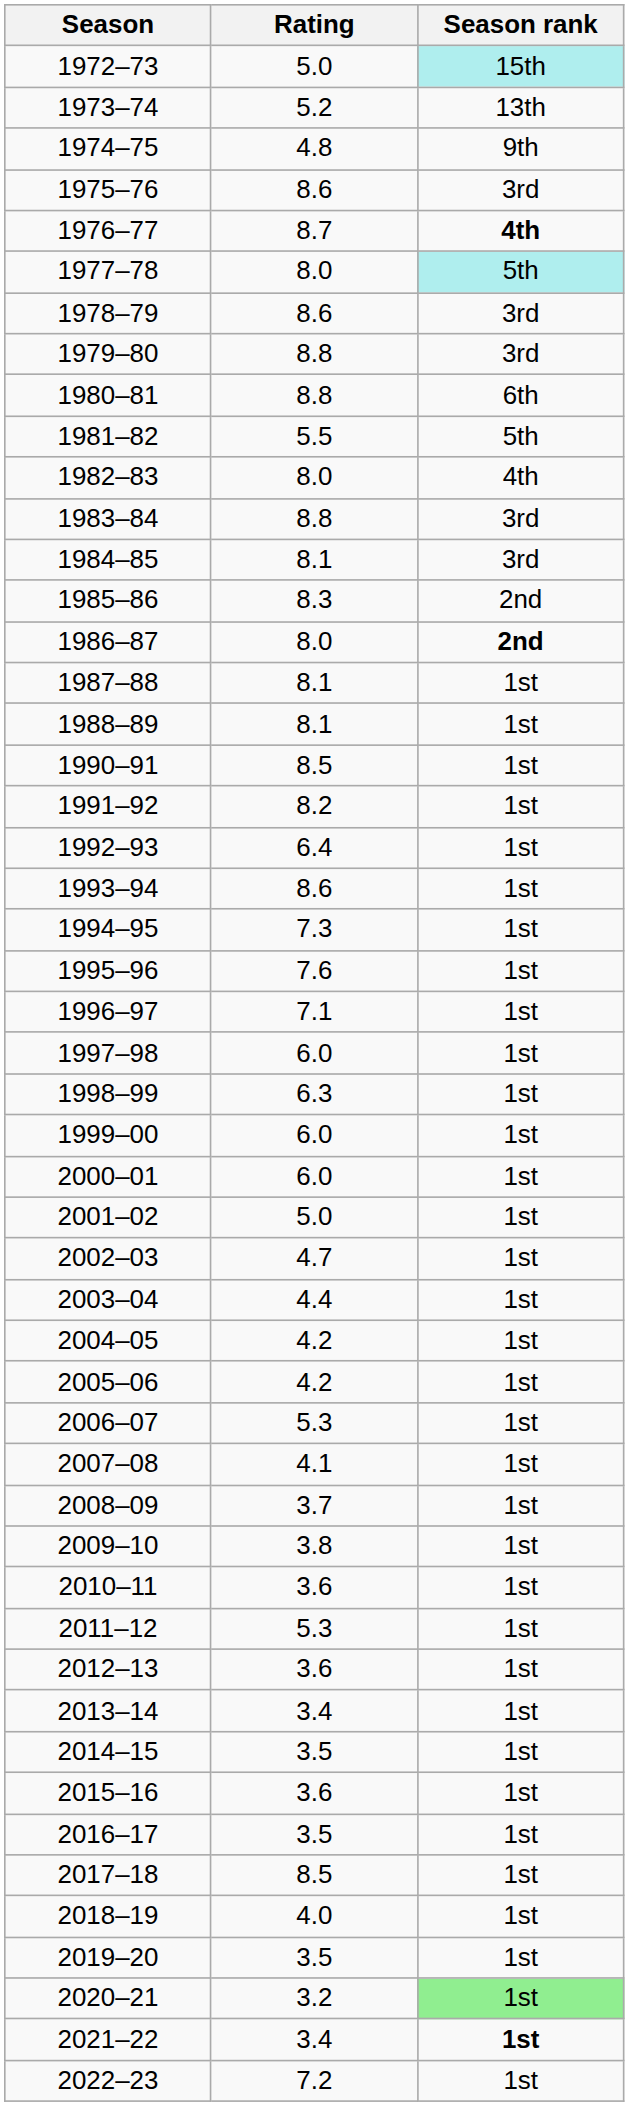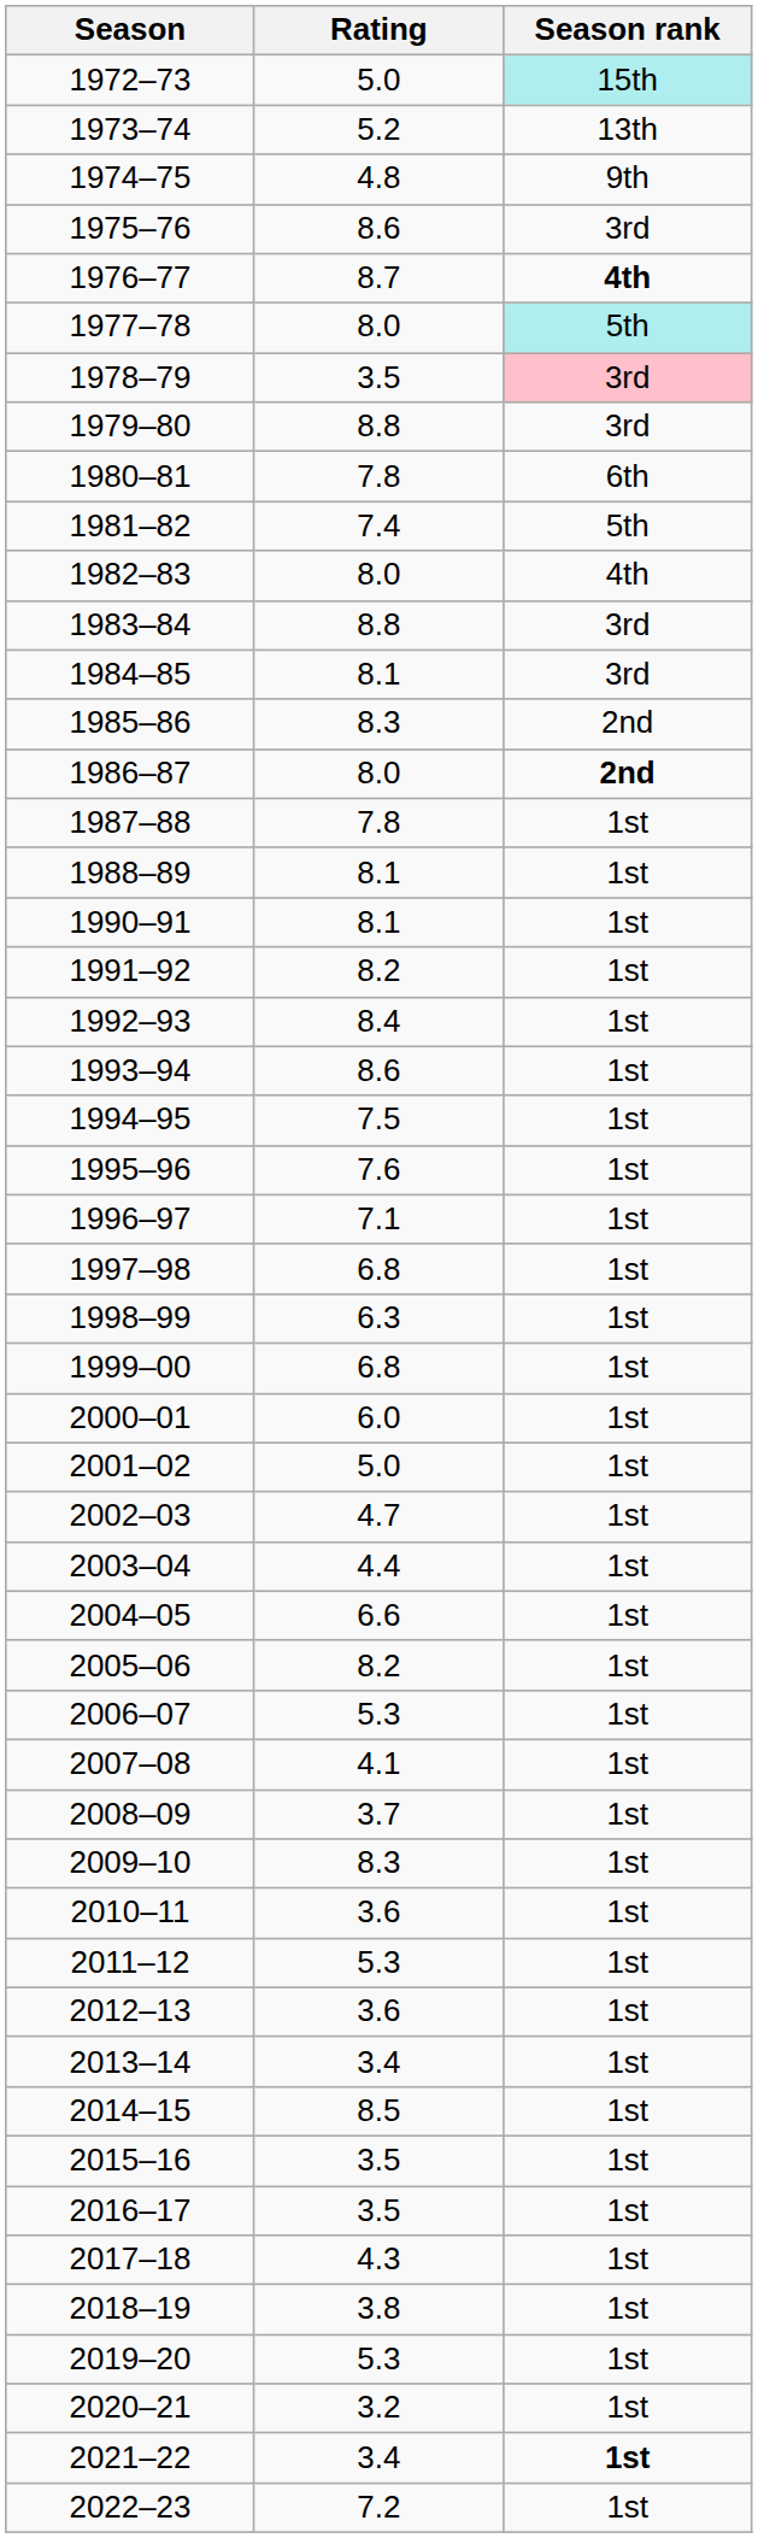 <table class="wikitable sortable" style="text-align:center">
 <tr>
 <th scope="col" style="width:120px;">Season</th>
 <th scope="col" style="width:120px;">Rating</th>
 <th scope="col" style="width:120px;">Season rank</th>
 </tr>
 <tr>
 <td>1972–73</td>
 <td>5.0</td>
 <td style="background: paleturquoise;">15th</td>
 </tr>
 <tr>
 <td>1973–74</td>
 <td>5.2</td>
 <td>13th</td>
 </tr>
 <tr>
 <td>1974–75</td>
 <td>4.8</td>
 <td>9th</td>
 </tr>
 <tr>
 <td>1975–76</td>
 <td>8.6</td>
 <td>3rd</td>
 </tr>
 <tr>
 <td>1976–77</td>
 <td>8.7</td>
 <td><strong>4th</strong></td>
 </tr>
 <tr>
 <td>1977–78</td>
 <td>8.0</td>
 <td style="background: paleturquoise;">5th</td>
 </tr>
 <tr>
 <td>1978–79</td>
-<td>8.6</td>
-<td>3rd</td>
+<td>3.5</td>
+<td style="background: pink;">3rd</td>
 </tr>
 <tr>
 <td>1979–80</td>
 <td>8.8</td>
 <td>3rd</td>
 </tr>
 <tr>
 <td>1980–81</td>
-<td>8.8</td>
+<td>7.8</td>
 <td>6th</td>
 </tr>
 <tr>
 <td>1981–82</td>
-<td>5.5</td>
+<td>7.4</td>
 <td>5th</td>
 </tr>
 <tr>
 <td>1982–83</td>
 <td>8.0</td>
 <td>4th</td>
 </tr>
 <tr>
 <td>1983–84</td>
 <td>8.8</td>
 <td>3rd</td>
 </tr>
 <tr>
 <td>1984–85</td>
 <td>8.1</td>
 <td>3rd</td>
 </tr>
 <tr>
 <td>1985–86</td>
 <td>8.3</td>
 <td>2nd</td>
 </tr>
 <tr>
 <td>1986–87</td>
 <td>8.0</td>
 <td><strong>2nd</strong></td>
 </tr>
 <tr>
 <td>1987–88</td>
-<td>8.1</td>
+<td>7.8</td>
 <td>1st</td>
 </tr>
 <tr>
 <td>1988–89</td>
 <td>8.1</td>
 <td>1st</td>
 </tr>
 <tr>
 <td>1990–91</td>
-<td>8.5</td>
+<td>8.1</td>
 <td>1st</td>
 </tr>
 <tr>
 <td>1991–92</td>
 <td>8.2</td>
 <td>1st</td>
 </tr>
 <tr>
 <td>1992–93</td>
-<td>6.4</td>
+<td>8.4</td>
 <td>1st</td>
 </tr>
 <tr>
 <td>1993–94</td>
 <td>8.6</td>
 <td>1st</td>
 </tr>
 <tr>
 <td>1994–95</td>
-<td>7.3</td>
+<td>7.5</td>
 <td>1st</td>
 </tr>
 <tr>
 <td>1995–96</td>
 <td>7.6</td>
 <td>1st</td>
 </tr>
 <tr>
 <td>1996–97</td>
 <td>7.1</td>
 <td>1st</td>
 </tr>
 <tr>
 <td>1997–98</td>
-<td>6.0</td>
+<td>6.8</td>
 <td>1st</td>
 </tr>
 <tr>
 <td>1998–99</td>
 <td>6.3</td>
 <td>1st</td>
 </tr>
 <tr>
 <td>1999–00</td>
-<td>6.0</td>
+<td>6.8</td>
 <td>1st</td>
 </tr>
 <tr>
 <td>2000–01</td>
 <td>6.0</td>
 <td>1st</td>
 </tr>
 <tr>
 <td>2001–02</td>
 <td>5.0</td>
 <td>1st</td>
 </tr>
 <tr>
 <td>2002–03</td>
 <td>4.7</td>
 <td>1st</td>
 </tr>
 <tr>
 <td>2003–04</td>
 <td>4.4</td>
 <td>1st</td>
 </tr>
 <tr>
 <td>2004–05</td>
-<td>4.2</td>
+<td>6.6</td>
 <td>1st</td>
 </tr>
 <tr>
 <td>2005–06</td>
-<td>4.2</td>
+<td>8.2</td>
 <td>1st</td>
 </tr>
 <tr>
 <td>2006–07</td>
 <td>5.3</td>
 <td>1st</td>
 </tr>
 <tr>
 <td>2007–08</td>
 <td>4.1</td>
 <td>1st</td>
 </tr>
 <tr>
 <td>2008–09</td>
 <td>3.7</td>
 <td>1st</td>
 </tr>
 <tr>
 <td>2009–10</td>
-<td>3.8</td>
+<td>8.3</td>
 <td>1st</td>
 </tr>
 <tr>
 <td>2010–11</td>
 <td>3.6</td>
 <td>1st</td>
 </tr>
 <tr>
 <td>2011–12</td>
 <td>5.3</td>
 <td>1st</td>
 </tr>
 <tr>
 <td>2012–13</td>
 <td>3.6</td>
 <td>1st</td>
 </tr>
 <tr>
 <td>2013–14</td>
 <td>3.4</td>
 <td>1st</td>
 </tr>
 <tr>
 <td>2014–15</td>
-<td>3.5</td>
+<td>8.5</td>
 <td>1st</td>
 </tr>
 <tr>
 <td>2015–16</td>
-<td>3.6</td>
+<td>3.5</td>
 <td>1st</td>
 </tr>
 <tr>
 <td>2016–17</td>
 <td>3.5</td>
 <td>1st</td>
 </tr>
 <tr>
 <td>2017–18</td>
-<td>8.5</td>
+<td>4.3</td>
 <td>1st</td>
 </tr>
 <tr>
 <td>2018–19</td>
-<td>4.0</td>
+<td>3.8</td>
 <td>1st</td>
 </tr>
 <tr>
 <td>2019–20</td>
-<td>3.5</td>
+<td>5.3</td>
 <td>1st</td>
 </tr>
 <tr>
 <td>2020–21</td>
 <td>3.2</td>
-<td style="background: lightgreen;">1st</td>
+<td>1st</td>
 </tr>
 <tr>
 <td>2021–22</td>
 <td>3.4</td>
 <td><strong>1st</strong></td>
 </tr>
 <tr>
 <td>2022–23</td>
 <td>7.2</td>
 <td>1st</td>
 </tr>
 </table>
